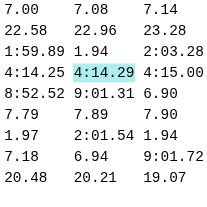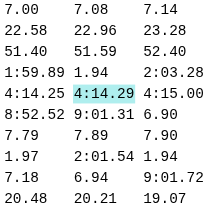 <table>
 <tr>
 <td></td>
 <td></td>
 <td>7.00 </td>
 <td></td>
 <td>7.08</td>
 <td></td>
 <td>7.14</td>
 </tr>
 <tr>
 <td></td>
 <td></td>
 <td>22.58</td>
 <td></td>
 <td>22.96</td>
 <td></td>
 <td>23.28</td>
+</tr>
+<tr>
+<td></td>
+<td></td>
+<td>51.40</td>
+<td></td>
+<td>51.59</td>
+<td></td>
+<td>52.40</td>
 </tr>
 <tr>
 <td></td>
 <td></td>
 <td>1:59.89</td>
 <td></td>
 <td>1.94</td>
 <td></td>
 <td>2:03.28</td>
 </tr>
 <tr>
 <td></td>
 <td></td>
 <td>4:14.25</td>
 <td></td>
 <td style="background: paleturquoise;">4:14.29</td>
 <td></td>
 <td>4:15.00</td>
 </tr>
 <tr>
 <td></td>
 <td></td>
 <td>8:52.52</td>
 <td></td>
 <td>9:01.31</td>
 <td></td>
 <td>6.90</td>
 </tr>
 <tr>
 <td></td>
 <td></td>
 <td>7.79</td>
 <td></td>
 <td>7.89</td>
 <td></td>
 <td>7.90</td>
 </tr>
 <tr>
 <td></td>
 <td></td>
 <td>1.97</td>
 <td></td>
 <td>2:01.54</td>
 <td></td>
 <td>1.94</td>
 </tr>
 <tr>
 <td></td>
 <td></td>
 <td>7.18 </td>
 <td></td>
 <td>6.94</td>
 <td></td>
 <td>9:01.72</td>
 </tr>
 <tr>
 <td></td>
 <td></td>
 <td>20.48</td>
 <td></td>
 <td>20.21</td>
 <td></td>
 <td>19.07</td>
 </tr>
 </table>
